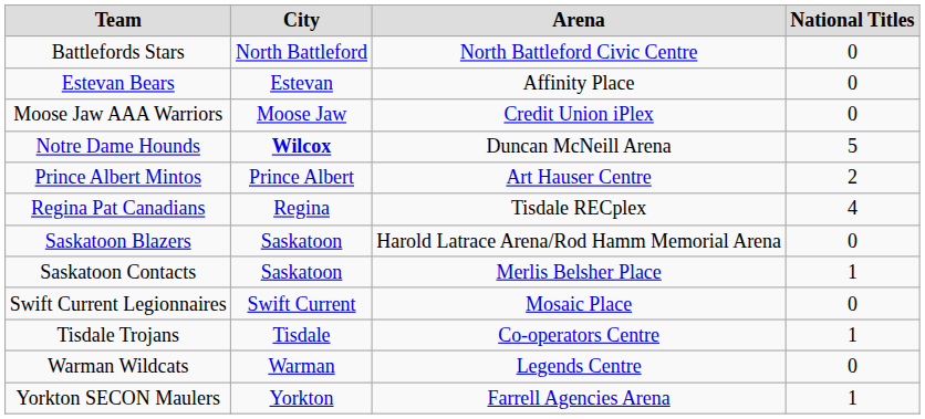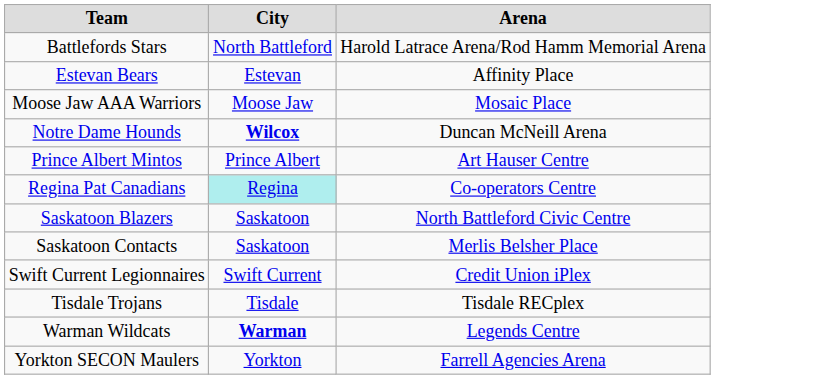 <table class="wikitable">
 <tr align="center"  bgcolor="#dddddd">
 <td><strong>Team</strong></td>
 <td><strong>City</strong></td>
 <td><strong>Arena</strong></td>
-<td><strong>National Titles</strong></td>
 </tr>
 <tr align="center">
 <td>Battlefords Stars</td>
 <td><a href='#'>North Battleford</a></td>
-<td><a href='#'>North Battleford Civic Centre</a></td>
-<td>0</td>
+<td>Harold Latrace Arena/Rod Hamm Memorial Arena</td>
 </tr>
 <tr align="center">
 <td><a href='#'>Estevan Bears</a></td>
 <td><a href='#'>Estevan</a></td>
 <td>Affinity Place</td>
-<td>0</td>
 </tr>
 <tr align="center">
 <td>Moose Jaw AAA Warriors</td>
 <td><a href='#'>Moose Jaw</a></td>
-<td><a href='#'>Credit Union iPlex</a></td>
-<td>0</td>
+<td><a href='#'>Mosaic Place</a></td>
 </tr>
 <tr align="center">
 <td><a href='#'>Notre Dame Hounds</a></td>
 <td><strong><a href='#'>Wilcox</a></strong></td>
 <td>Duncan McNeill Arena</td>
-<td>5</td>
 </tr>
 <tr align="center">
 <td><a href='#'>Prince Albert Mintos</a></td>
 <td><a href='#'>Prince Albert</a></td>
 <td><a href='#'>Art Hauser Centre</a></td>
-<td>2</td>
 </tr>
 <tr align="center">
 <td><a href='#'>Regina Pat Canadians</a></td>
-<td><a href='#'>Regina</a></td>
-<td>Tisdale RECplex</td>
-<td>4</td>
+<td style="background: paleturquoise;"><a href='#'>Regina</a></td>
+<td><a href='#'>Co-operators Centre</a></td>
 </tr>
 <tr align="center">
 <td><a href='#'>Saskatoon Blazers</a></td>
 <td><a href='#'>Saskatoon</a></td>
-<td>Harold Latrace Arena/Rod Hamm Memorial Arena</td>
-<td>0</td>
+<td><a href='#'>North Battleford Civic Centre</a></td>
 </tr>
 <tr align="center">
 <td>Saskatoon Contacts</td>
 <td><a href='#'>Saskatoon</a></td>
 <td><a href='#'>Merlis Belsher Place</a></td>
-<td>1</td>
 </tr>
 <tr align="center">
 <td>Swift Current Legionnaires</td>
 <td><a href='#'>Swift Current</a></td>
-<td><a href='#'>Mosaic Place</a></td>
-<td>0</td>
+<td><a href='#'>Credit Union iPlex</a></td>
 </tr>
 <tr align="center">
 <td>Tisdale Trojans</td>
 <td><a href='#'>Tisdale</a></td>
-<td><a href='#'>Co-operators Centre</a></td>
-<td>1</td>
+<td>Tisdale RECplex</td>
 </tr>
 <tr align="center">
 <td>Warman Wildcats</td>
-<td><a href='#'>Warman</a></td>
+<td><strong><a href='#'>Warman</a></strong></td>
 <td><a href='#'>Legends Centre</a></td>
-<td>0</td>
 </tr>
 <tr align="center">
 <td>Yorkton SECON Maulers</td>
 <td><a href='#'>Yorkton</a></td>
 <td><a href='#'>Farrell Agencies Arena</a></td>
-<td>1</td>
 </tr>
 </table>
